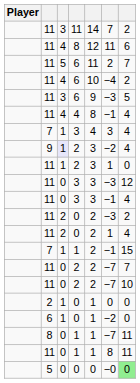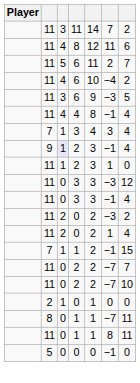 <table class="wikitable sortable" style="text-align:center;">
 <tr>
 <th>Player</th>
 <th></th>
 <th></th>
 <th></th>
 <th></th>
 <th data-sort-type="number"></th>
 <th></th>
 </tr>
 <tr>
 <td></td>
 <td>11</td>
 <td>3</td>
 <td>11</td>
 <td>14</td>
 <td>7</td>
 <td>2</td>
 </tr>
 <tr>
 <td></td>
 <td>11</td>
 <td>4</td>
 <td>8</td>
 <td>12</td>
 <td>11</td>
 <td>6</td>
 </tr>
 <tr>
 <td></td>
 <td>11</td>
 <td>5</td>
 <td>6</td>
 <td>11</td>
 <td>2</td>
 <td>7</td>
 </tr>
 <tr>
 <td></td>
 <td>11</td>
 <td>4</td>
 <td>6</td>
 <td>10</td>
 <td>−4</td>
 <td>2</td>
 </tr>
 <tr>
 <td></td>
 <td>11</td>
 <td>3</td>
 <td>6</td>
 <td>9</td>
 <td>−3</td>
 <td>5</td>
 </tr>
 <tr>
 <td></td>
 <td>11</td>
 <td>4</td>
 <td>4</td>
 <td>8</td>
 <td>−1</td>
 <td>4</td>
 </tr>
 <tr>
 <td></td>
 <td>7</td>
 <td>1</td>
 <td>3</td>
 <td>4</td>
 <td>3</td>
 <td>4</td>
 </tr>
 <tr>
 <td></td>
 <td>9</td>
 <td style="background: lavender;">1</td>
 <td>2</td>
 <td>3</td>
-<td>−2</td>
+<td>−1</td>
 <td>4</td>
 </tr>
 <tr>
 <td></td>
 <td>11</td>
 <td>1</td>
 <td>2</td>
 <td>3</td>
 <td>1</td>
 <td>0</td>
 </tr>
 <tr>
 <td></td>
 <td>11</td>
 <td>0</td>
 <td>3</td>
 <td>3</td>
 <td>−3</td>
 <td>12</td>
 </tr>
 <tr>
 <td></td>
 <td>11</td>
 <td>0</td>
 <td>3</td>
 <td>3</td>
 <td>−1</td>
 <td>4</td>
 </tr>
 <tr>
 <td></td>
 <td>11</td>
 <td>2</td>
 <td>0</td>
 <td>2</td>
 <td>−3</td>
 <td>2</td>
 </tr>
 <tr>
 <td></td>
 <td>11</td>
 <td>2</td>
 <td>0</td>
 <td>2</td>
 <td>1</td>
 <td>4</td>
 </tr>
 <tr>
 <td></td>
 <td>7</td>
 <td>1</td>
 <td>1</td>
 <td>2</td>
 <td>−1</td>
 <td>15</td>
 </tr>
 <tr>
 <td></td>
 <td>11</td>
 <td>0</td>
 <td>2</td>
 <td>2</td>
 <td>−7</td>
 <td>7</td>
 </tr>
 <tr>
 <td></td>
 <td>11</td>
 <td>0</td>
 <td>2</td>
 <td>2</td>
 <td>−7</td>
 <td>10</td>
 </tr>
 <tr>
 <td></td>
 <td>2</td>
 <td>1</td>
 <td>0</td>
 <td>1</td>
 <td>0</td>
 <td>0</td>
 </tr>
 <tr>
 <td></td>
-<td>6</td>
-<td>1</td>
-<td>0</td>
-<td>1</td>
-<td>−2</td>
-<td>0</td>
-</tr>
-<tr>
-<td></td>
 <td>8</td>
 <td>0</td>
 <td>1</td>
 <td>1</td>
 <td>−7</td>
 <td>11</td>
 </tr>
 <tr>
 <td></td>
 <td>11</td>
 <td>0</td>
 <td>1</td>
 <td>1</td>
 <td>8</td>
 <td>11</td>
 </tr>
 <tr>
 <td></td>
 <td>5</td>
 <td>0</td>
 <td>0</td>
 <td>0</td>
-<td>−0</td>
-<td style="background: lightgreen;">0</td>
+<td>−1</td>
+<td>0</td>
 </tr>
 </table>
